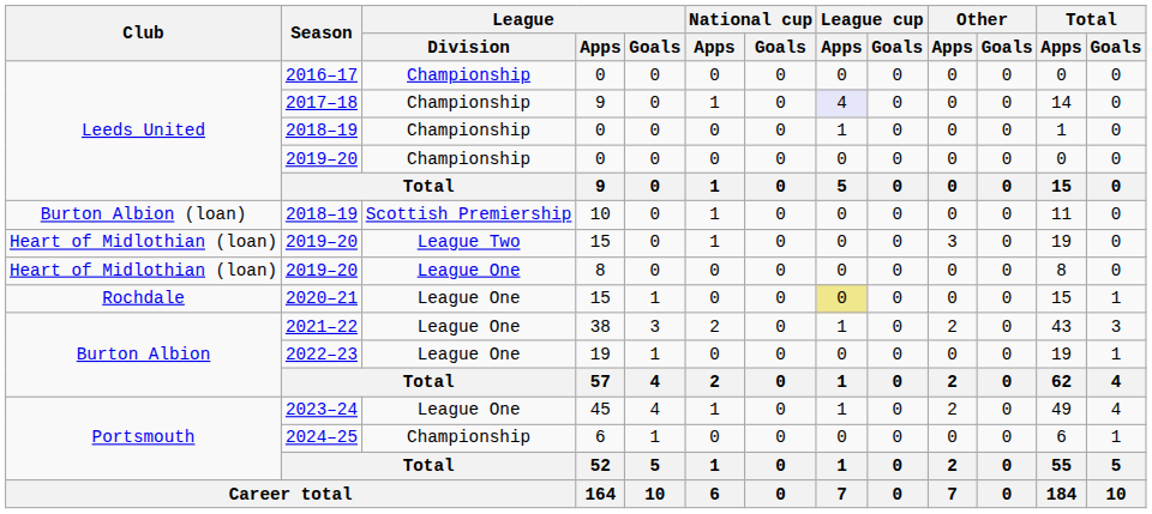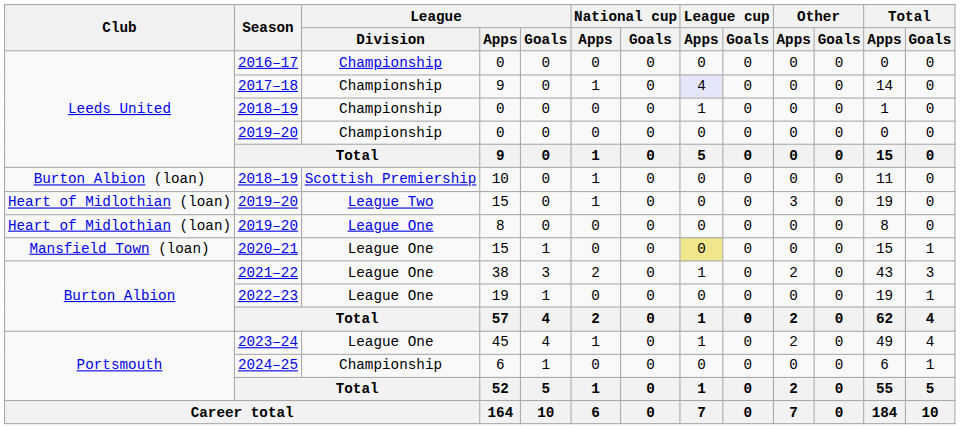 <table class="wikitable" style="text-align: center">
 <tr>
 <th rowspan="2">Club</th>
 <th rowspan="2">Season</th>
 <th colspan="3">League</th>
 <th colspan="2">National cup</th>
 <th colspan="2">League cup</th>
 <th colspan="2">Other</th>
 <th colspan="2">Total</th>
 </tr>
 <tr>
 <th>Division</th>
 <th>Apps</th>
 <th>Goals</th>
 <th>Apps</th>
 <th>Goals</th>
 <th>Apps</th>
 <th>Goals</th>
 <th>Apps</th>
 <th>Goals</th>
 <th>Apps</th>
 <th>Goals</th>
 </tr>
 <tr>
 <td rowspan="5"><a href='#'>Leeds United</a></td>
 <td><a href='#'>2016–17</a></td>
 <td><a href='#'>Championship</a></td>
 <td>0</td>
 <td>0</td>
 <td>0</td>
 <td>0</td>
 <td>0</td>
 <td>0</td>
 <td>0</td>
 <td>0</td>
 <td>0</td>
 <td>0</td>
 </tr>
 <tr>
 <td><a href='#'>2017–18</a></td>
 <td>Championship</td>
 <td>9</td>
 <td>0</td>
 <td>1</td>
 <td>0</td>
 <td style="background: lavender;">4</td>
 <td>0</td>
 <td>0</td>
 <td>0</td>
 <td>14</td>
 <td>0</td>
 </tr>
 <tr>
 <td><a href='#'>2018–19</a></td>
 <td>Championship</td>
 <td>0</td>
 <td>0</td>
 <td>0</td>
 <td>0</td>
 <td>1</td>
 <td>0</td>
 <td>0</td>
 <td>0</td>
 <td>1</td>
 <td>0</td>
 </tr>
 <tr>
 <td><a href='#'>2019–20</a></td>
 <td>Championship</td>
 <td>0</td>
 <td>0</td>
 <td>0</td>
 <td>0</td>
 <td>0</td>
 <td>0</td>
 <td>0</td>
 <td>0</td>
 <td>0</td>
 <td>0</td>
 </tr>
 <tr>
 <th colspan="2">Total</th>
 <th>9</th>
 <th>0</th>
 <th>1</th>
 <th>0</th>
 <th>5</th>
 <th>0</th>
 <th>0</th>
 <th>0</th>
 <th>15</th>
 <th>0</th>
 </tr>
 <tr>
 <td><a href='#'>Burton Albion</a> (loan)</td>
 <td><a href='#'>2018–19</a></td>
 <td><a href='#'>Scottish Premiership</a></td>
 <td>10</td>
 <td>0</td>
 <td>1</td>
 <td>0</td>
 <td>0</td>
 <td>0</td>
 <td>0</td>
 <td>0</td>
 <td>11</td>
 <td>0</td>
 </tr>
 <tr>
 <td><a href='#'>Heart of Midlothian</a> (loan)</td>
 <td><a href='#'>2019–20</a></td>
 <td><a href='#'>League Two</a></td>
 <td>15</td>
 <td>0</td>
 <td>1</td>
 <td>0</td>
 <td>0</td>
 <td>0</td>
 <td>3</td>
 <td>0</td>
 <td>19</td>
 <td>0</td>
 </tr>
 <tr>
 <td><a href='#'>Heart of Midlothian</a> (loan)</td>
 <td><a href='#'>2019–20</a></td>
 <td><a href='#'>League One</a></td>
 <td>8</td>
 <td>0</td>
 <td>0</td>
 <td>0</td>
 <td>0</td>
 <td>0</td>
 <td>0</td>
 <td>0</td>
 <td>8</td>
 <td>0</td>
 </tr>
 <tr>
-<td><a href='#'>Rochdale</a></td>
+<td><a href='#'>Mansfield Town</a> (loan)</td>
 <td><a href='#'>2020–21</a></td>
 <td>League One</td>
 <td>15</td>
 <td>1</td>
 <td>0</td>
 <td>0</td>
 <td style="background: khaki;">0</td>
 <td>0</td>
 <td>0</td>
 <td>0</td>
 <td>15</td>
 <td>1</td>
 </tr>
 <tr>
 <td rowspan="3"><a href='#'>Burton Albion</a></td>
 <td><a href='#'>2021–22</a></td>
 <td>League One</td>
 <td>38</td>
 <td>3</td>
 <td>2</td>
 <td>0</td>
 <td>1</td>
 <td>0</td>
 <td>2</td>
 <td>0</td>
 <td>43</td>
 <td>3</td>
 </tr>
 <tr>
 <td><a href='#'>2022–23</a></td>
 <td>League One</td>
 <td>19</td>
 <td>1</td>
 <td>0</td>
 <td>0</td>
 <td>0</td>
 <td>0</td>
 <td>0</td>
 <td>0</td>
 <td>19</td>
 <td>1</td>
 </tr>
 <tr>
 <th colspan="2">Total</th>
 <th>57</th>
 <th>4</th>
 <th>2</th>
 <th>0</th>
 <th>1</th>
 <th>0</th>
 <th>2</th>
 <th>0</th>
 <th>62</th>
 <th>4</th>
 </tr>
 <tr>
 <td rowspan="3"><a href='#'>Portsmouth</a></td>
 <td><a href='#'>2023–24</a></td>
 <td>League One</td>
 <td>45</td>
 <td>4</td>
 <td>1</td>
 <td>0</td>
 <td>1</td>
 <td>0</td>
 <td>2</td>
 <td>0</td>
 <td>49</td>
 <td>4</td>
 </tr>
 <tr>
 <td><a href='#'>2024–25</a></td>
 <td>Championship</td>
 <td>6</td>
 <td>1</td>
 <td>0</td>
 <td>0</td>
 <td>0</td>
 <td>0</td>
 <td>0</td>
 <td>0</td>
 <td>6</td>
 <td>1</td>
 </tr>
 <tr>
 <th colspan="2">Total</th>
 <th>52</th>
 <th>5</th>
 <th>1</th>
 <th>0</th>
 <th>1</th>
 <th>0</th>
 <th>2</th>
 <th>0</th>
 <th>55</th>
 <th>5</th>
 </tr>
 <tr>
 <th colspan="3">Career total</th>
 <th>164</th>
 <th>10</th>
 <th>6</th>
 <th>0</th>
 <th>7</th>
 <th>0</th>
 <th>7</th>
 <th>0</th>
 <th>184</th>
 <th>10</th>
 </tr>
 </table>
